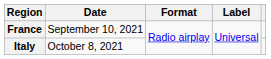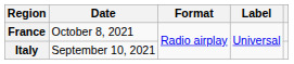 <table class="wikitable plainrowheaders">
 <tr>
 <th scope="col">Region</th>
 <th scope="col">Date</th>
 <th scope="col">Format</th>
 <th scope="col">Label</th>
 <th scope="col"></th>
 </tr>
 <tr>
 <th scope="row">France</th>
-<td>September 10, 2021</td>
+<td>October 8, 2021</td>
 <td rowspan="2"><a href='#'>Radio airplay</a></td>
 <td rowspan="2"><a href='#'>Universal</a></td>
 <td align="center"></td>
 </tr>
 <tr>
 <th scope="row">Italy</th>
-<td>October 8, 2021</td>
+<td>September 10, 2021</td>
 <td align="center"></td>
 </tr>
 </table>
